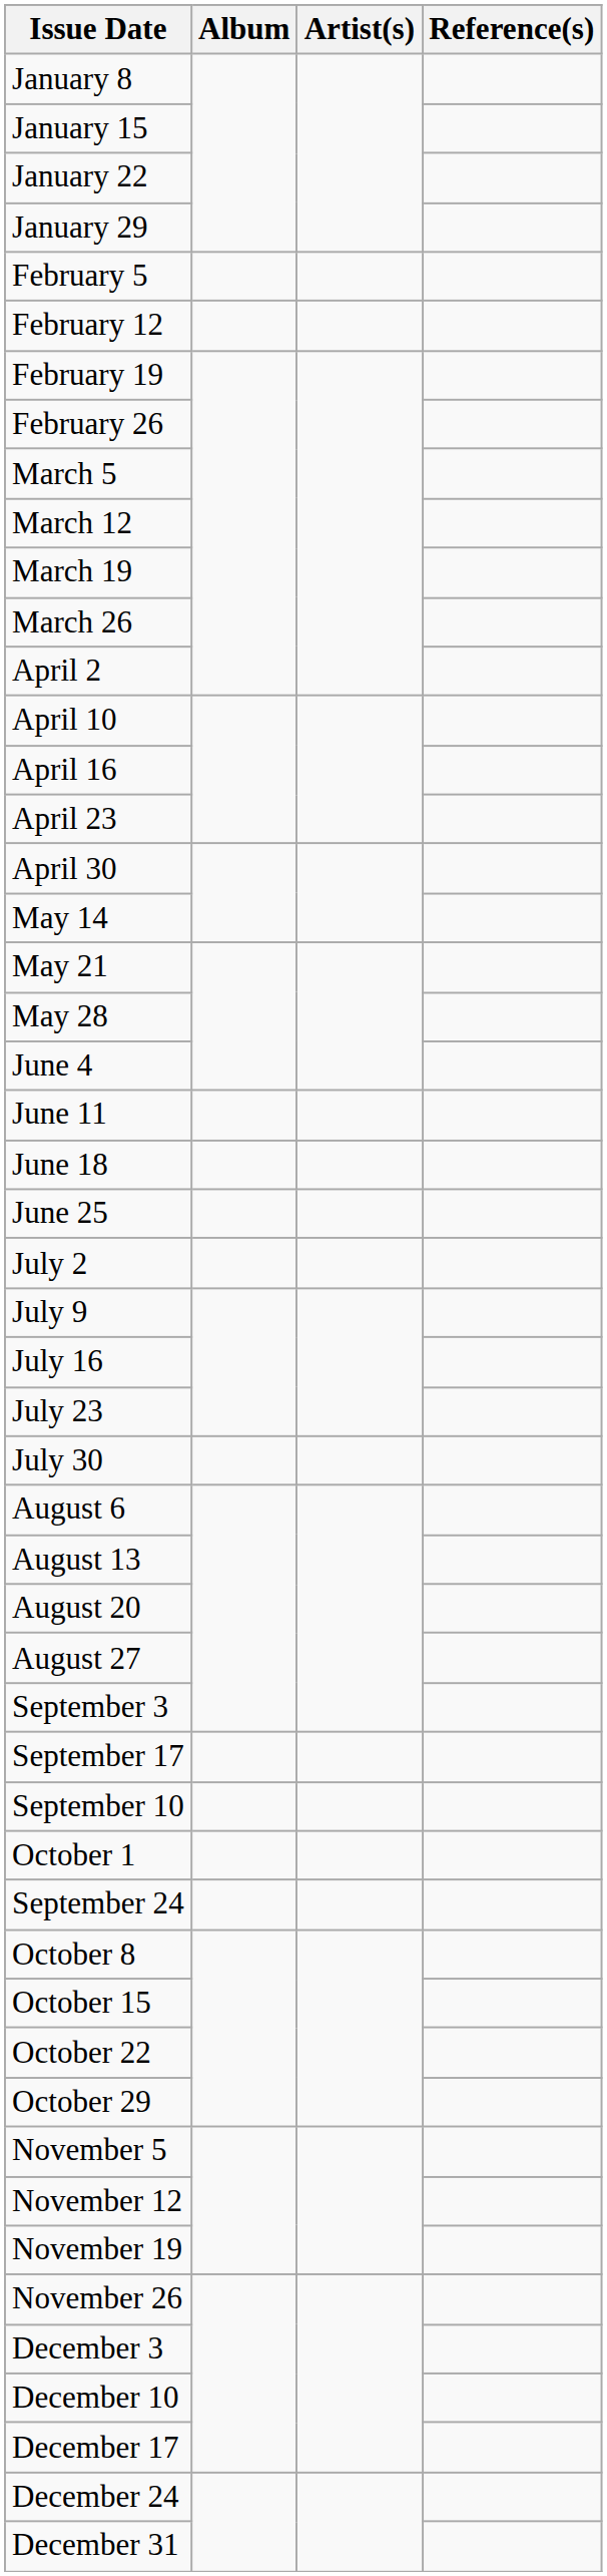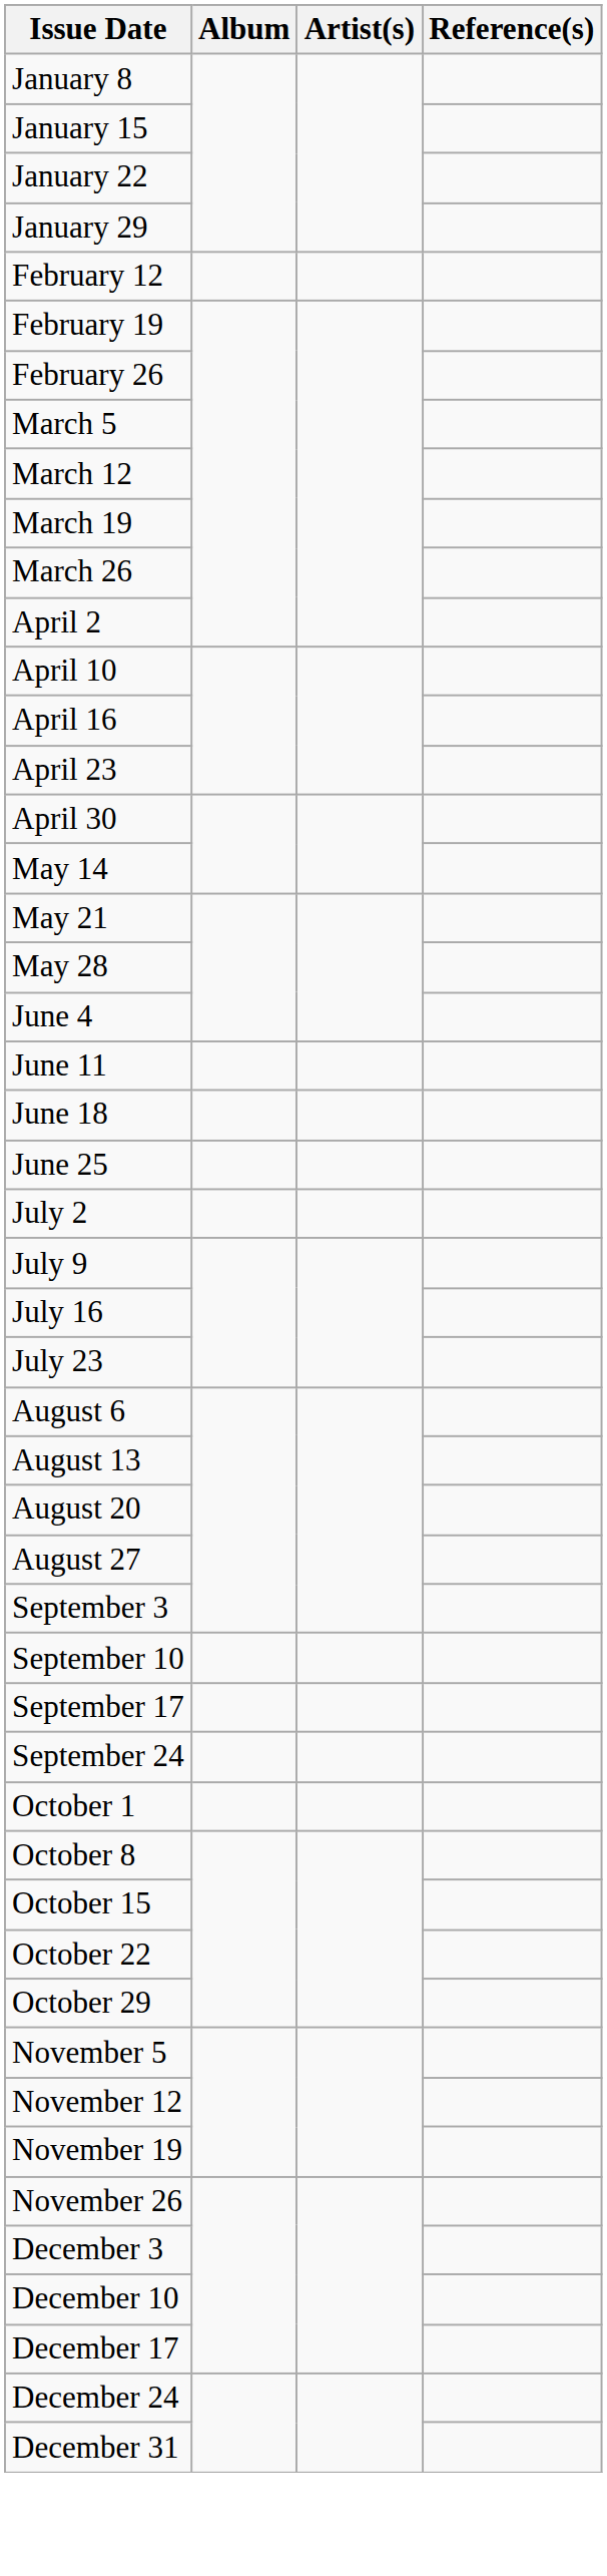 <table class="wikitable">
 <tr>
 <th style="text-align: center;">Issue Date</th>
 <th style="text-align: center;">Album</th>
 <th style="text-align: center;">Artist(s)</th>
 <th style="text-align: center;">Reference(s)</th>
 </tr>
 <tr>
 <td>January 8</td>
 <td rowspan=4><em>  </em></td>
 <td rowspan=4></td>
 <td></td>
 </tr>
 <tr>
 <td>January 15</td>
 <td></td>
 </tr>
 <tr>
 <td>January 22</td>
 <td></td>
 </tr>
 <tr>
 <td>January 29</td>
-<td></td>
-</tr>
-<tr>
-<td>February 5</td>
-<td rowspan=1><em>  </em></td>
-<td rowspan=1></td>
 <td></td>
 </tr>
 <tr>
 <td>February 12</td>
 <td rowspan=1><em>  </em></td>
 <td rowspan=1></td>
 <td></td>
 </tr>
 <tr>
 <td>February 19</td>
 <td rowspan=7><em>  </em></td>
 <td rowspan=7></td>
 <td></td>
 </tr>
 <tr>
 <td>February 26</td>
 <td></td>
 </tr>
 <tr>
 <td>March 5</td>
 <td></td>
 </tr>
 <tr>
 <td>March 12</td>
 <td></td>
 </tr>
 <tr>
 <td>March 19</td>
 <td></td>
 </tr>
 <tr>
 <td>March 26</td>
 <td></td>
 </tr>
 <tr>
 <td>April 2</td>
 <td></td>
 </tr>
 <tr>
 <td>April 10</td>
 <td rowspan=3><em>  </em></td>
 <td rowspan=3></td>
 <td></td>
 </tr>
 <tr>
 <td>April 16</td>
 <td></td>
 </tr>
 <tr>
 <td>April 23</td>
 <td></td>
 </tr>
 <tr>
 <td>April 30</td>
 <td rowspan=2><em>  </em></td>
 <td rowspan=2></td>
 <td></td>
 </tr>
 <tr>
 <td>May 14</td>
 <td></td>
 </tr>
 <tr>
 <td>May 21</td>
 <td rowspan=3><em>  </em></td>
 <td rowspan=3></td>
 <td></td>
 </tr>
 <tr>
 <td>May 28</td>
 <td></td>
 </tr>
 <tr>
 <td>June 4</td>
 <td></td>
 </tr>
 <tr>
 <td>June 11</td>
 <td rowspan=1><em>  </em></td>
 <td rowspan=1></td>
 <td></td>
 </tr>
 <tr>
 <td>June 18</td>
 <td rowspan=1><em>  </em></td>
 <td rowspan=1></td>
 <td></td>
 </tr>
 <tr>
 <td>June 25</td>
 <td rowspan=1><em>  </em></td>
 <td rowspan=1></td>
 <td></td>
 </tr>
 <tr>
 <td>July 2</td>
 <td rowspan=1><em>  </em></td>
 <td rowspan=1></td>
 <td></td>
 </tr>
 <tr>
 <td>July 9</td>
 <td rowspan=3><em>  </em></td>
 <td rowspan=3></td>
 <td></td>
 </tr>
 <tr>
 <td>July 16</td>
 <td></td>
 </tr>
 <tr>
 <td>July 23</td>
 <td></td>
 </tr>
 <tr>
-<td>July 30</td>
-<td rowspan=1><em>  </em></td>
-<td rowspan=1></td>
-<td></td>
-</tr>
-<tr>
 <td>August 6</td>
 <td rowspan=5><em>  </em></td>
 <td rowspan=5></td>
 <td></td>
 </tr>
 <tr>
 <td>August 13</td>
 <td></td>
 </tr>
 <tr>
 <td>August 20</td>
 <td></td>
 </tr>
 <tr>
 <td>August 27</td>
 <td></td>
 </tr>
 <tr>
 <td>September 3</td>
 <td></td>
 </tr>
 <tr>
+<td>September 10</td>
+<td rowspan=1><em>  </em></td>
+<td rowspan=1></td>
+<td></td>
+</tr>
+<tr>
 <td>September 17</td>
 <td rowspan=1><em>  </em></td>
 <td rowspan=1></td>
 <td></td>
 </tr>
 <tr>
-<td>September 10</td>
+<td>September 24</td>
 <td rowspan=1><em>  </em></td>
 <td rowspan=1></td>
 <td></td>
 </tr>
 <tr>
 <td>October 1</td>
-<td rowspan=1><em>  </em></td>
-<td rowspan=1></td>
-<td></td>
-</tr>
-<tr>
-<td>September 24</td>
 <td rowspan=1><em>  </em></td>
 <td rowspan=1></td>
 <td></td>
 </tr>
 <tr>
 <td>October 8</td>
 <td rowspan=4><em>  </em></td>
 <td rowspan=4></td>
 <td></td>
 </tr>
 <tr>
 <td>October 15</td>
 <td></td>
 </tr>
 <tr>
 <td>October 22</td>
 <td></td>
 </tr>
 <tr>
 <td>October 29</td>
 <td></td>
 </tr>
 <tr>
 <td>November 5</td>
 <td rowspan=3><em>  </em></td>
 <td rowspan=3></td>
 <td></td>
 </tr>
 <tr>
 <td>November 12</td>
 <td></td>
 </tr>
 <tr>
 <td>November 19</td>
 <td></td>
 </tr>
 <tr>
 <td>November 26</td>
 <td rowspan=4><em>  </em></td>
 <td rowspan=4></td>
 <td></td>
 </tr>
 <tr>
 <td>December 3</td>
 <td></td>
 </tr>
 <tr>
 <td>December 10</td>
 <td></td>
 </tr>
 <tr>
 <td>December 17</td>
 <td></td>
 </tr>
 <tr>
 <td>December 24</td>
 <td rowspan=2><em>  </em></td>
 <td rowspan=2></td>
 <td></td>
 </tr>
 <tr>
 <td>December 31</td>
 <td></td>
 </tr>
 </table>
